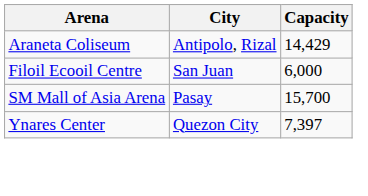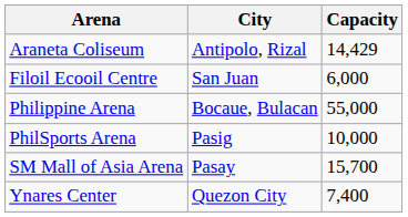 <table class="wikitable">
 <tr>
 <th>Arena</th>
 <th>City</th>
 <th>Capacity</th>
 </tr>
 <tr>
 <td><a href='#'>Araneta Coliseum</a></td>
 <td><a href='#'>Antipolo</a>, <a href='#'>Rizal</a></td>
 <td>14,429</td>
 </tr>
 <tr>
 <td><a href='#'>Filoil Ecooil Centre</a></td>
 <td><a href='#'>San Juan</a></td>
 <td>6,000</td>
 </tr>
 <tr>
+<td><a href='#'>Philippine Arena</a></td>
+<td><a href='#'>Bocaue</a>, <a href='#'>Bulacan</a></td>
+<td>55,000</td>
+</tr>
+<tr>
+<td><a href='#'>PhilSports Arena</a></td>
+<td><a href='#'>Pasig</a></td>
+<td>10,000</td>
+</tr>
+<tr>
 <td><a href='#'>SM Mall of Asia Arena</a></td>
 <td><a href='#'>Pasay</a></td>
 <td>15,700</td>
 </tr>
 <tr>
 <td><a href='#'>Ynares Center</a></td>
 <td><a href='#'>Quezon City</a></td>
-<td>7,397</td>
+<td>7,400</td>
 </tr>
 </table>
